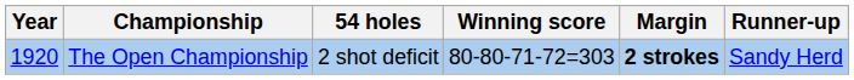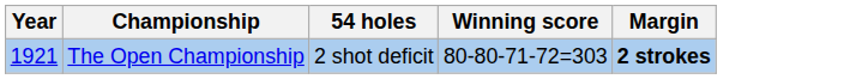 <table class="wikitable">
 <tr>
 <th>Year</th>
 <th>Championship</th>
 <th>54 holes</th>
 <th>Winning score</th>
 <th>Margin</th>
-<th>Runner-up</th>
 </tr>
 <tr style="background:#ABCDEF;">
-<td><a href='#'>1920</a></td>
+<td><a href='#'>1921</a></td>
 <td><a href='#'>The Open Championship</a></td>
 <td>2 shot deficit</td>
 <td>80-80-71-72=303</td>
 <td><strong>2 strokes</strong></td>
-<td> <a href='#'>Sandy Herd</a></td>
 </tr>
 </table>
